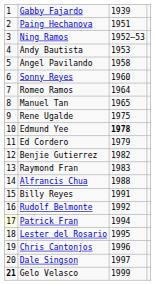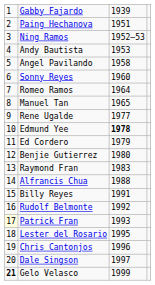 <table class=wikitable>
 <tr>
 <td>1</td>
 <td><a href='#'>Gabby Fajardo</a></td>
 <td>1939</td>
 <td></td>
 </tr>
 <tr>
 <td>2</td>
 <td><a href='#'>Paing Hechanova</a></td>
 <td>1951</td>
 <td></td>
 </tr>
 <tr>
 <td>3</td>
 <td><a href='#'>Ning Ramos</a></td>
 <td>1952–53</td>
 <td></td>
 </tr>
 <tr>
 <td>4</td>
 <td>Andy Bautista</td>
 <td>1953</td>
 <td></td>
 </tr>
 <tr>
 <td>5</td>
 <td>Angel Pavilando</td>
 <td>1958</td>
 <td></td>
 </tr>
 <tr>
 <td>6</td>
 <td><a href='#'>Sonny Reyes</a></td>
 <td>1960</td>
 <td></td>
 </tr>
 <tr>
 <td>7</td>
 <td>Romeo Ramos</td>
 <td>1964</td>
 <td></td>
 </tr>
 <tr>
 <td>8</td>
 <td>Manuel Tan</td>
 <td>1965</td>
 <td></td>
 </tr>
 <tr>
 <td>9</td>
 <td>Rene Ugalde</td>
-<td>1975</td>
+<td>1977</td>
 <td></td>
 </tr>
 <tr>
 <td>10</td>
 <td>Edmund Yee</td>
 <td><strong>1978</strong></td>
 <td></td>
 </tr>
 <tr>
 <td>11</td>
 <td>Ed Cordero</td>
 <td>1979</td>
 <td></td>
 </tr>
 <tr>
 <td>12</td>
 <td>Benjie Gutierrez</td>
-<td>1982</td>
+<td>1980</td>
 <td></td>
 </tr>
 <tr>
 <td>13</td>
 <td>Raymond Fran</td>
 <td>1983</td>
 <td></td>
 </tr>
 <tr>
 <td>14</td>
 <td><a href='#'>Alfrancis Chua</a></td>
 <td>1988</td>
 <td></td>
 </tr>
 <tr>
 <td>15</td>
 <td>Billy Reyes</td>
 <td>1991</td>
 <td></td>
 </tr>
 <tr>
 <td>16</td>
 <td><a href='#'>Rudolf Belmonte</a></td>
 <td>1992</td>
 <td></td>
 </tr>
 <tr>
 <td style="background: lightyellow;">17</td>
 <td><a href='#'>Patrick Fran</a></td>
-<td>1994</td>
+<td>1993</td>
 <td></td>
 </tr>
 <tr>
 <td>18</td>
 <td><a href='#'>Lester del Rosario</a></td>
 <td>1995</td>
 <td></td>
 </tr>
 <tr>
 <td>19</td>
 <td><a href='#'>Chris Cantonjos</a></td>
 <td>1996</td>
 <td></td>
 </tr>
 <tr>
 <td>20</td>
 <td><a href='#'>Dale Singson</a></td>
 <td>1997</td>
 <td></td>
 </tr>
 <tr>
 <td><strong>21</strong></td>
 <td>Gelo Velasco</td>
 <td>1999</td>
 <td></td>
 </tr>
 </table>
